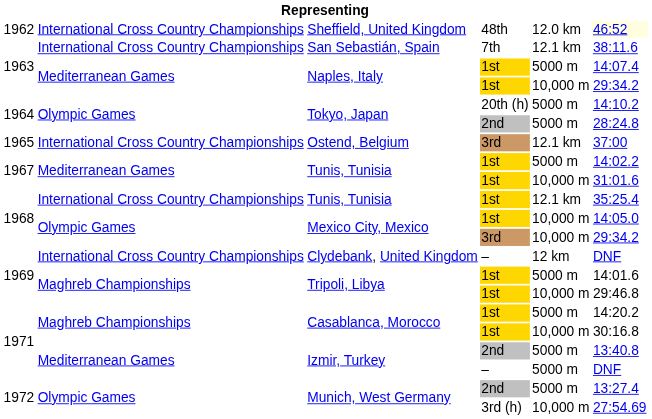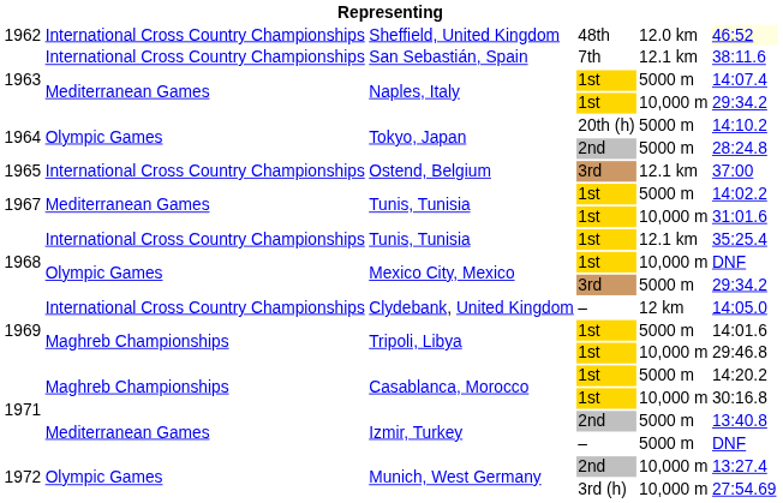 <table>
 <tr>
 <th colspan="6">Representing </th>
 </tr>
 <tr>
 <td>1962</td>
 <td><a href='#'>International Cross Country Championships</a></td>
 <td><a href='#'>Sheffield, United Kingdom</a></td>
 <td>48th</td>
 <td>12.0 km</td>
 <td style="background: lightyellow;"><a href='#'>46:52</a></td>
 </tr>
 <tr>
 <td rowspan=3>1963</td>
 <td><a href='#'>International Cross Country Championships</a></td>
 <td><a href='#'>San Sebastián, Spain</a></td>
 <td>7th</td>
 <td>12.1 km</td>
 <td><a href='#'>38:11.6</a></td>
 </tr>
 <tr>
 <td rowspan=2><a href='#'>Mediterranean Games</a></td>
 <td rowspan=2><a href='#'>Naples, Italy</a></td>
 <td bgcolor=gold>1st</td>
 <td>5000 m</td>
 <td><a href='#'>14:07.4</a></td>
 </tr>
 <tr>
 <td bgcolor=gold>1st</td>
 <td>10,000 m</td>
 <td><a href='#'>29:34.2</a></td>
 </tr>
 <tr>
 <td rowspan=2>1964</td>
 <td rowspan=2><a href='#'>Olympic Games</a></td>
 <td rowspan=2><a href='#'>Tokyo, Japan</a></td>
 <td>20th (h)</td>
 <td>5000 m</td>
 <td><a href='#'>14:10.2</a> </td>
 </tr>
 <tr>
 <td bgcolor=silver>2nd</td>
 <td>5000 m</td>
 <td><a href='#'>28:24.8</a></td>
 </tr>
 <tr>
 <td>1965</td>
 <td><a href='#'>International Cross Country Championships</a></td>
 <td><a href='#'>Ostend, Belgium</a></td>
 <td bgcolor=cc9966>3rd</td>
 <td>12.1 km</td>
 <td><a href='#'>37:00</a></td>
 </tr>
 <tr>
 <td rowspan=2>1967</td>
 <td rowspan=2><a href='#'>Mediterranean Games</a></td>
 <td rowspan=2><a href='#'>Tunis, Tunisia</a></td>
 <td bgcolor=gold>1st</td>
 <td>5000 m</td>
 <td><a href='#'>14:02.2</a></td>
 </tr>
 <tr>
 <td bgcolor=gold>1st</td>
 <td>10,000 m</td>
 <td><a href='#'>31:01.6</a></td>
 </tr>
 <tr>
 <td rowspan=3>1968</td>
 <td><a href='#'>International Cross Country Championships</a></td>
 <td><a href='#'>Tunis, Tunisia</a></td>
 <td bgcolor=gold>1st</td>
 <td>12.1 km</td>
 <td><a href='#'>35:25.4</a></td>
 </tr>
 <tr>
 <td rowspan=2><a href='#'>Olympic Games</a></td>
 <td rowspan=2><a href='#'>Mexico City, Mexico</a></td>
 <td bgcolor=gold>1st</td>
 <td>10,000 m</td>
-<td><a href='#'>14:05.0</a></td>
+<td><a href='#'>DNF</a></td>
 </tr>
 <tr>
 <td bgcolor=cc9966>3rd</td>
-<td>10,000 m</td>
+<td>5000 m</td>
 <td><a href='#'>29:34.2</a></td>
 </tr>
 <tr>
 <td rowspan=3>1969</td>
 <td><a href='#'>International Cross Country Championships</a></td>
 <td><a href='#'>Clydebank</a>, <a href='#'>United Kingdom</a></td>
 <td>–</td>
 <td>12 km</td>
-<td><a href='#'>DNF</a></td>
+<td><a href='#'>14:05.0</a></td>
 </tr>
 <tr>
 <td rowspan=2><a href='#'>Maghreb Championships</a></td>
 <td rowspan=2><a href='#'>Tripoli, Libya</a></td>
 <td bgcolor=gold>1st</td>
 <td>5000 m</td>
 <td>14:01.6</td>
 </tr>
 <tr>
 <td bgcolor=gold>1st</td>
 <td>10,000 m</td>
 <td>29:46.8</td>
 </tr>
 <tr>
 <td rowspan=4>1971</td>
 <td rowspan=2><a href='#'>Maghreb Championships</a></td>
 <td rowspan=2><a href='#'>Casablanca, Morocco</a></td>
 <td bgcolor=gold>1st</td>
 <td>5000 m</td>
 <td>14:20.2</td>
 </tr>
 <tr>
 <td bgcolor=gold>1st</td>
 <td>10,000 m</td>
 <td>30:16.8</td>
 </tr>
 <tr>
 <td rowspan=2><a href='#'>Mediterranean Games</a></td>
 <td rowspan=2><a href='#'>Izmir, Turkey</a></td>
 <td bgcolor=silver>2nd</td>
 <td>5000 m</td>
 <td><a href='#'>13:40.8</a></td>
 </tr>
 <tr>
 <td>–</td>
 <td>5000 m</td>
 <td><a href='#'>DNF</a></td>
 </tr>
 <tr>
 <td rowspan=2>1972</td>
 <td rowspan=2><a href='#'>Olympic Games</a></td>
 <td rowspan=2><a href='#'>Munich, West Germany</a></td>
 <td bgcolor=silver>2nd</td>
-<td>5000 m</td>
+<td>10,000 m</td>
 <td><a href='#'>13:27.4</a></td>
 </tr>
 <tr>
 <td>3rd (h)</td>
 <td>10,000 m</td>
 <td><a href='#'>27:54.69</a> </td>
 </tr>
 </table>
